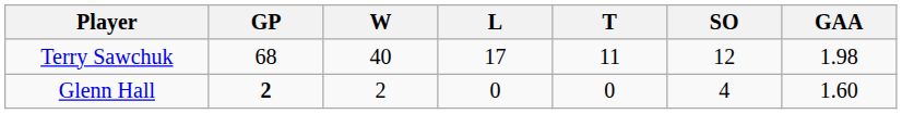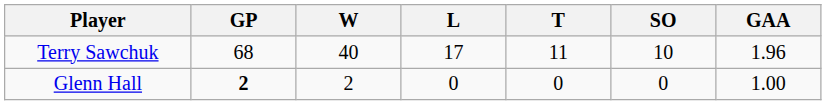 <table class="wikitable sortable">
 <tr>
 <th bgcolor="#DDDDFF" width="16%">Player</th>
 <th bgcolor="#DDDDFF" width="9%">GP</th>
 <th bgcolor="#DDDDFF" width="9%">W</th>
 <th bgcolor="#DDDDFF" width="9%">L</th>
 <th bgcolor="#DDDDFF" width="9%">T</th>
 <th bgcolor="#DDDDFF" width="9%">SO</th>
 <th bgcolor="#DDDDFF" width="9%">GAA</th>
 </tr>
 <tr align="center">
 <td><a href='#'>Terry Sawchuk</a></td>
 <td>68</td>
 <td>40</td>
 <td>17</td>
 <td>11</td>
-<td>12</td>
-<td>1.98</td>
+<td>10</td>
+<td>1.96</td>
 </tr>
 <tr align="center">
 <td><a href='#'>Glenn Hall</a></td>
 <td><strong>2</strong></td>
 <td>2</td>
 <td>0</td>
 <td>0</td>
-<td>4</td>
-<td>1.60</td>
+<td>0</td>
+<td>1.00</td>
 </tr>
 </table>
